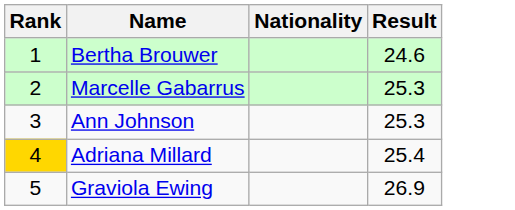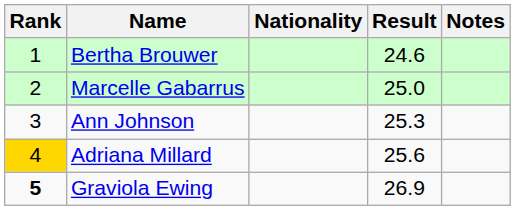 <table class="wikitable sortable" style="text-align:center">
 <tr>
 <th>Rank</th>
 <th>Name</th>
 <th>Nationality</th>
 <th>Result</th>
+<th>Notes</th>
 </tr>
 <tr bgcolor=ccffcc>
 <td>1</td>
 <td align="left"><a href='#'>Bertha Brouwer</a></td>
 <td align="left"></td>
 <td>24.6</td>
+<td></td>
 </tr>
 <tr bgcolor=ccffcc>
 <td>2</td>
 <td align="left"><a href='#'>Marcelle Gabarrus</a></td>
 <td align="left"></td>
-<td>25.3</td>
+<td>25.0</td>
+<td></td>
 </tr>
 <tr>
 <td>3</td>
 <td align="left"><a href='#'>Ann Johnson</a></td>
 <td align="left"></td>
 <td>25.3</td>
+<td></td>
 </tr>
 <tr>
 <td style="background: gold;">4</td>
 <td align="left"><a href='#'>Adriana Millard</a></td>
 <td align="left"></td>
-<td>25.4</td>
+<td>25.6</td>
+<td></td>
 </tr>
 <tr>
-<td>5</td>
+<td><strong>5</strong></td>
 <td align="left"><a href='#'>Graviola Ewing</a></td>
 <td align="left"></td>
 <td>26.9</td>
+<td></td>
 </tr>
 </table>
